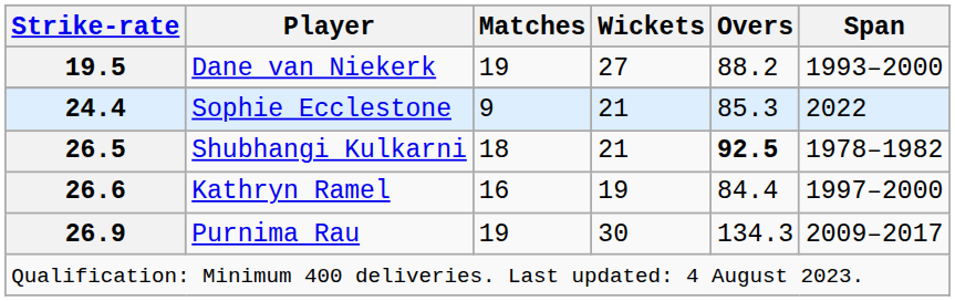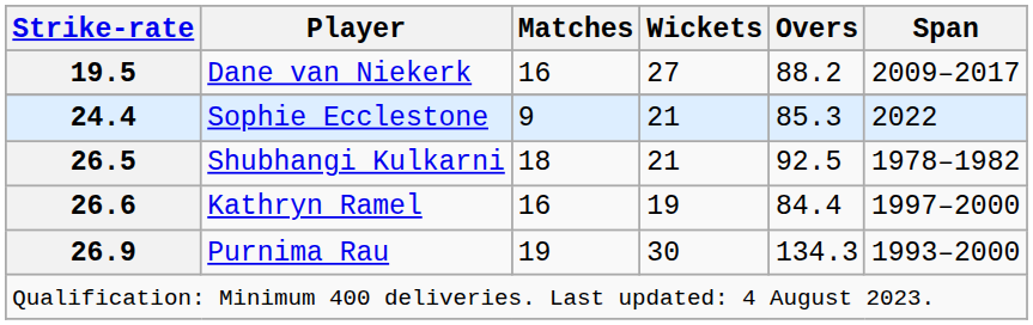 <table class="wikitable sortable">
 <tr>
 <th><a href='#'>Strike-rate</a></th>
 <th>Player</th>
 <th>Matches</th>
 <th>Wickets</th>
 <th>Overs</th>
 <th>Span</th>
 </tr>
 <tr>
 <th>19.5</th>
 <td> <a href='#'>Dane van Niekerk</a></td>
-<td>19</td>
+<td>16</td>
 <td>27</td>
 <td>88.2</td>
-<td>1993–2000</td>
+<td>2009–2017</td>
 </tr>
 <tr>
 </tr>
 <tr style="background-color:#def;">
 <th style="background-color:#def;">24.4</th>
 <td> <a href='#'>Sophie Ecclestone</a></td>
 <td>9</td>
 <td>21</td>
 <td>85.3</td>
 <td>2022</td>
 </tr>
 <tr>
 <th>26.5</th>
 <td> <a href='#'>Shubhangi Kulkarni</a></td>
 <td>18</td>
 <td>21</td>
-<td><strong>92.5</strong></td>
+<td>92.5</td>
 <td>1978–1982</td>
 </tr>
 <tr>
 <th>26.6</th>
 <td> <a href='#'>Kathryn Ramel</a></td>
 <td>16</td>
 <td>19</td>
 <td>84.4</td>
 <td>1997–2000</td>
 </tr>
 <tr>
 <th>26.9</th>
 <td> <a href='#'>Purnima Rau</a></td>
 <td>19</td>
 <td>30</td>
 <td>134.3</td>
-<td>2009–2017</td>
+<td>1993–2000</td>
 </tr>
 <tr>
 <td colspan="7"><small>Qualification: Minimum 400 deliveries. Last updated: 4 August 2023.</small></td>
 </tr>
 </table>
